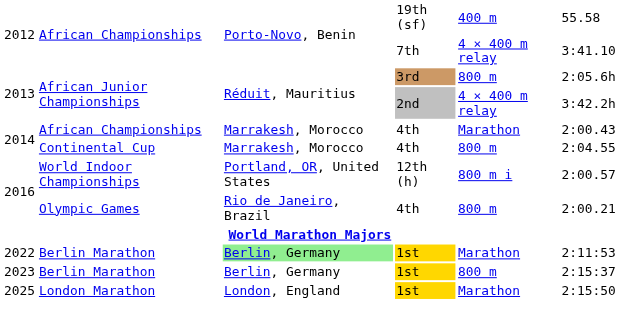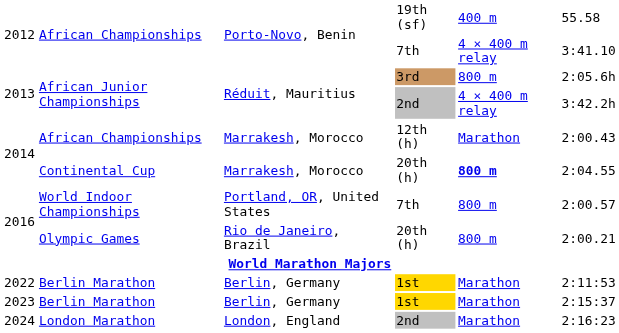 <table>
 <tr>
 <td rowspan=2>2012</td>
 <td rowspan=2><a href='#'>African Championships</a></td>
 <td rowspan=2><a href='#'>Porto-Novo</a>, Benin</td>
 <td>19th (sf)</td>
 <td><a href='#'>400 m</a></td>
 <td>55.58</td>
 </tr>
 <tr>
 <td>7th</td>
 <td><a href='#'>4 × 400 m relay</a></td>
 <td>3:41.10</td>
 </tr>
 <tr>
 <td rowspan=2>2013</td>
 <td rowspan=2><a href='#'>African Junior Championships</a></td>
 <td rowspan=2><a href='#'>Réduit</a>, Mauritius</td>
 <td bgcolor=cc9966>3rd</td>
 <td><a href='#'>800 m</a></td>
 <td>2:05.6h</td>
 </tr>
 <tr>
 <td bgcolor=silver>2nd</td>
 <td><a href='#'>4 × 400 m relay</a></td>
 <td>3:42.2h</td>
 </tr>
 <tr>
 <td rowspan=2>2014</td>
 <td><a href='#'>African Championships</a></td>
 <td><a href='#'>Marrakesh</a>, Morocco</td>
-<td>4th</td>
+<td>12th (h)</td>
 <td><a href='#'>Marathon</a></td>
 <td>2:00.43</td>
 </tr>
 <tr>
 <td><a href='#'>Continental Cup</a></td>
 <td><a href='#'>Marrakesh</a>, Morocco</td>
-<td>4th</td>
-<td><a href='#'>800 m</a></td>
+<td>20th (h)</td>
+<td><strong><a href='#'>800 m</a></strong></td>
 <td>2:04.55</td>
 </tr>
 <tr>
 <td rowspan=2>2016</td>
 <td><a href='#'>World Indoor Championships</a></td>
 <td><a href='#'>Portland, OR</a>, United States</td>
-<td>12th (h)</td>
-<td><a href='#'>800 m i</a></td>
+<td>7th</td>
+<td><a href='#'>800 m</a></td>
 <td>2:00.57</td>
 </tr>
 <tr>
 <td><a href='#'>Olympic Games</a></td>
 <td><a href='#'>Rio de Janeiro</a>, Brazil</td>
-<td>4th</td>
+<td>20th (h)</td>
 <td><a href='#'>800 m</a></td>
 <td>2:00.21 </td>
 </tr>
 <tr>
 <th colspan="6"><a href='#'>World Marathon Majors</a></th>
 </tr>
 <tr>
 <td>2022</td>
 <td><a href='#'>Berlin Marathon</a></td>
-<td style="background: lightgreen;"><a href='#'>Berlin</a>, Germany</td>
+<td><a href='#'>Berlin</a>, Germany</td>
 <td bgcolor=gold>1st</td>
 <td><a href='#'>Marathon</a></td>
 <td>2:11:53 <strong></strong> <strong></strong></td>
 </tr>
 <tr>
 <td>2023</td>
 <td><a href='#'>Berlin Marathon</a></td>
 <td><a href='#'>Berlin</a>, Germany</td>
 <td bgcolor=gold>1st</td>
-<td><a href='#'>800 m</a></td>
+<td><a href='#'>Marathon</a></td>
 <td>2:15:37 <strong></strong> <strong></strong></td>
 </tr>
 <tr>
-<td>2025</td>
+<td>2024</td>
 <td><a href='#'>London Marathon</a></td>
 <td><a href='#'>London</a>, England</td>
-<td bgcolor=gold>1st</td>
+<td bgcolor=silver>2nd</td>
 <td><a href='#'>Marathon</a></td>
-<td>2:15:50</td>
+<td>2:16:23</td>
 </tr>
 </table>
